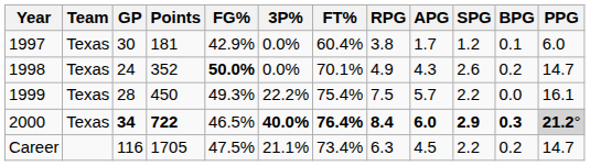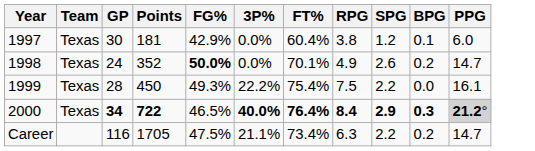 <table class="wikitable">
 <tr>
 <th>Year</th>
 <th>Team</th>
 <th>GP</th>
 <th>Points</th>
 <th>FG%</th>
 <th>3P%</th>
 <th>FT%</th>
 <th>RPG</th>
-<th>APG</th>
 <th>SPG</th>
 <th>BPG</th>
 <th>PPG</th>
 </tr>
 <tr>
 <td>1997</td>
 <td>Texas</td>
 <td>30</td>
 <td>181</td>
 <td>42.9%</td>
 <td>0.0%</td>
 <td>60.4%</td>
 <td>3.8</td>
-<td>1.7</td>
 <td>1.2</td>
 <td>0.1</td>
 <td>6.0</td>
 </tr>
 <tr>
 <td>1998</td>
 <td>Texas</td>
 <td>24</td>
 <td>352</td>
 <td><strong>50.0%</strong></td>
 <td>0.0%</td>
 <td>70.1%</td>
 <td>4.9</td>
-<td>4.3</td>
 <td>2.6</td>
 <td>0.2</td>
 <td>14.7</td>
 </tr>
 <tr>
 <td>1999</td>
 <td>Texas</td>
 <td>28</td>
 <td>450</td>
 <td>49.3%</td>
 <td>22.2%</td>
 <td>75.4%</td>
 <td>7.5</td>
-<td>5.7</td>
 <td>2.2</td>
 <td>0.0</td>
 <td>16.1</td>
 </tr>
 <tr>
 <td>2000</td>
 <td>Texas</td>
 <td><strong>34</strong></td>
 <td><strong>722</strong></td>
 <td>46.5%</td>
 <td><strong>40.0%</strong></td>
 <td><strong>76.4%</strong></td>
 <td><strong>8.4</strong></td>
-<td><strong>6.0</strong></td>
 <td><strong>2.9</strong></td>
 <td><strong>0.3</strong></td>
 <td style="background:#D3D3D3"><strong>21.2</strong>°</td>
 </tr>
 <tr>
 <td>Career</td>
 <td></td>
 <td>116</td>
 <td>1705</td>
 <td>47.5%</td>
 <td>21.1%</td>
 <td>73.4%</td>
 <td>6.3</td>
-<td>4.5</td>
 <td>2.2</td>
 <td>0.2</td>
 <td>14.7</td>
 </tr>
 </table>
